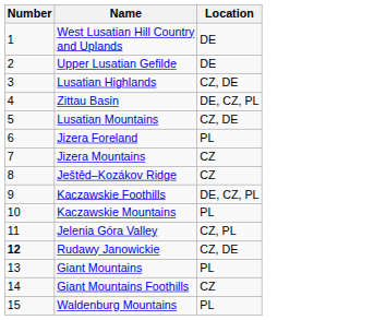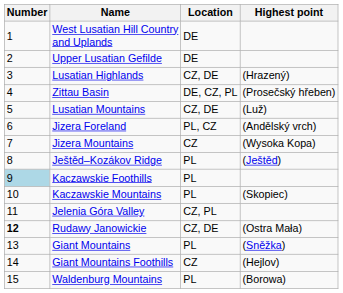 <table class="wikitable sortable">
 <tr>
 <th>Number</th>
 <th>Name</th>
 <th>Location</th>
+<th>Highest point</th>
 </tr>
 <tr>
 <td>1</td>
 <td><a href='#'>West Lusatian Hill Country<br>and Uplands</a></td>
 <td>DE</td>
+<td></td>
 </tr>
 <tr>
 <td>2</td>
 <td><a href='#'>Upper Lusatian Gefilde</a></td>
 <td>DE</td>
+<td></td>
 </tr>
 <tr>
 <td>3</td>
 <td><a href='#'>Lusatian Highlands</a></td>
 <td>CZ, DE</td>
+<td> (Hrazený)</td>
 </tr>
 <tr>
 <td>4</td>
 <td><a href='#'>Zittau Basin</a></td>
 <td>DE, CZ, PL</td>
+<td> (Prosečský hřeben)</td>
 </tr>
 <tr>
 <td>5</td>
 <td><a href='#'>Lusatian Mountains</a></td>
 <td>CZ, DE</td>
+<td> (Luž)</td>
 </tr>
 <tr>
 <td>6</td>
 <td><a href='#'>Jizera Foreland</a></td>
-<td>PL</td>
+<td>PL, CZ</td>
+<td> (Andělský vrch)</td>
 </tr>
 <tr>
 <td>7</td>
 <td><a href='#'>Jizera Mountains</a></td>
 <td>CZ</td>
+<td> (Wysoka Kopa)</td>
 </tr>
 <tr>
 <td>8</td>
 <td><a href='#'>Ještěd–Kozákov Ridge</a></td>
-<td>CZ</td>
+<td>PL</td>
+<td> (<a href='#'>Ještěd</a>)</td>
 </tr>
 <tr>
-<td>9</td>
+<td style="background: lightblue;">9</td>
 <td><a href='#'>Kaczawskie Foothills</a></td>
-<td>DE, CZ, PL</td>
+<td>PL</td>
+<td></td>
 </tr>
 <tr>
 <td>10</td>
 <td><a href='#'>Kaczawskie Mountains</a></td>
 <td>PL</td>
+<td> (Skopiec)</td>
 </tr>
 <tr>
 <td>11</td>
 <td><a href='#'>Jelenia Góra Valley</a></td>
 <td>CZ, PL</td>
+<td></td>
 </tr>
 <tr>
 <td><strong>12</strong></td>
 <td><a href='#'>Rudawy Janowickie</a></td>
 <td>CZ, DE</td>
+<td> (Ostra Mała)</td>
 </tr>
 <tr>
 <td>13</td>
 <td><a href='#'>Giant Mountains</a></td>
 <td>PL</td>
+<td> (<a href='#'>Sněžka</a>)</td>
 </tr>
 <tr>
 <td>14</td>
 <td><a href='#'>Giant Mountains Foothills</a></td>
 <td>CZ</td>
+<td> (Hejlov)</td>
 </tr>
 <tr>
 <td>15</td>
 <td><a href='#'>Waldenburg Mountains</a></td>
 <td>PL</td>
+<td> (Borowa)</td>
 </tr>
 </table>
